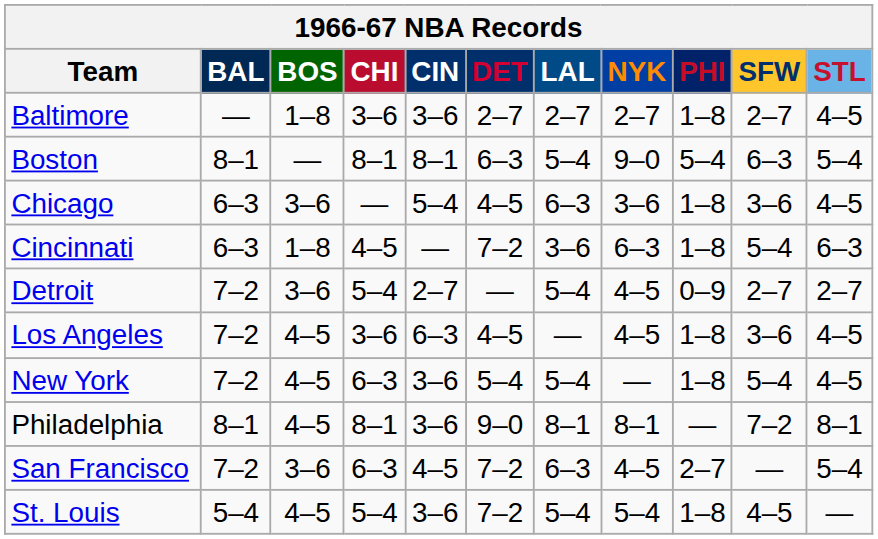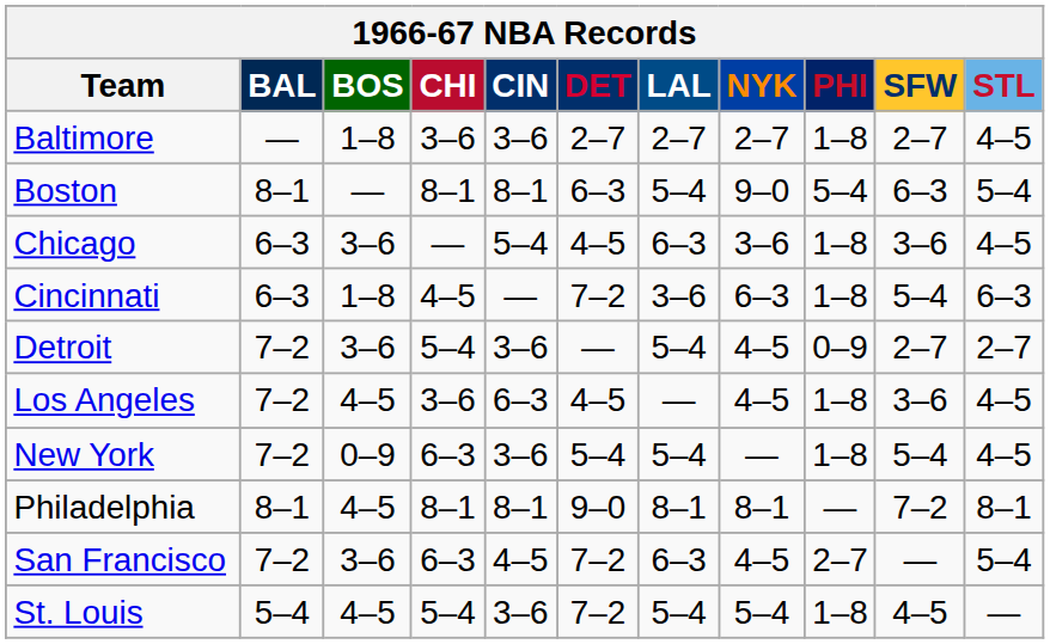 <table class="wikitable" style="font-size:95%; text-align:center;">
 <tr>
 <th colspan=11>1966-67 NBA Records</th>
 </tr>
 <tr>
 <th width=100>Team</th>
 <th style="background:#002854;color:#FFFFFF;width=35">BAL</th>
 <th style="background:#006400;color:#FFFFFF;width=35">BOS</th>
 <th style="background:#BA0C2F;color:#FFFFFF;width=35">CHI</th>
 <th style="background:#012F6B;color:#FFFFFF;width=35">CIN</th>
 <th style="background:#012F6B;color:#D40032;width=35">DET</th>
 <th style="background:#004B87;color:#FFFFFF;width=35">LAL</th>
 <th style="background:#003EA4;color:#FF8C00;width=35">NYK</th>
 <th style="background:#012268;color:#C60D28;width=35">PHI</th>
 <th style="background:#FFC62C;color:#012F6B;width=35">SFW</th>
 <th style="background:#69B3E6;color:#C70F2E;width=35">STL</th>
 </tr>
 <tr>
 <td style="text-align:left;"><a href='#'>Baltimore</a></td>
 <td>—</td>
 <td>1–8</td>
 <td>3–6</td>
 <td>3–6</td>
 <td>2–7</td>
 <td>2–7</td>
 <td>2–7</td>
 <td>1–8</td>
 <td>2–7</td>
 <td>4–5</td>
 </tr>
 <tr>
 <td style="text-align:left;"><a href='#'>Boston</a></td>
 <td>8–1</td>
 <td>—</td>
 <td>8–1</td>
 <td>8–1</td>
 <td>6–3</td>
 <td>5–4</td>
 <td>9–0</td>
 <td>5–4</td>
 <td>6–3</td>
 <td>5–4</td>
 </tr>
 <tr>
 <td style="text-align:left;"><a href='#'>Chicago</a></td>
 <td>6–3</td>
 <td>3–6</td>
 <td>—</td>
 <td>5–4</td>
 <td>4–5</td>
 <td>6–3</td>
 <td>3–6</td>
 <td>1–8</td>
 <td>3–6</td>
 <td>4–5</td>
 </tr>
 <tr>
 <td style="text-align:left;"><a href='#'>Cincinnati</a></td>
 <td>6–3</td>
 <td>1–8</td>
 <td>4–5</td>
 <td>—</td>
 <td>7–2</td>
 <td>3–6</td>
 <td>6–3</td>
 <td>1–8</td>
 <td>5–4</td>
 <td>6–3</td>
 </tr>
 <tr>
 <td style="text-align:left;"><a href='#'>Detroit</a></td>
 <td>7–2</td>
 <td>3–6</td>
 <td>5–4</td>
-<td>2–7</td>
+<td>3–6</td>
 <td>—</td>
 <td>5–4</td>
 <td>4–5</td>
 <td>0–9</td>
 <td>2–7</td>
 <td>2–7</td>
 </tr>
 <tr>
 <td style="text-align:left;"><a href='#'>Los Angeles</a></td>
 <td>7–2</td>
 <td>4–5</td>
 <td>3–6</td>
 <td>6–3</td>
 <td>4–5</td>
 <td>—</td>
 <td>4–5</td>
 <td>1–8</td>
 <td>3–6</td>
 <td>4–5</td>
 </tr>
 <tr>
 <td style="text-align:left;"><a href='#'>New York</a></td>
 <td>7–2</td>
-<td>4–5</td>
+<td>0–9</td>
 <td>6–3</td>
 <td>3–6</td>
 <td>5–4</td>
 <td>5–4</td>
 <td>—</td>
 <td>1–8</td>
 <td>5–4</td>
 <td>4–5</td>
 </tr>
 <tr>
 <td style="text-align:left;">Philadelphia</td>
 <td>8–1</td>
 <td>4–5</td>
 <td>8–1</td>
-<td>3–6</td>
+<td>8–1</td>
 <td>9–0</td>
 <td>8–1</td>
 <td>8–1</td>
 <td>—</td>
 <td>7–2</td>
 <td>8–1</td>
 </tr>
 <tr>
 <td style="text-align:left;"><a href='#'>San Francisco</a></td>
 <td>7–2</td>
 <td>3–6</td>
 <td>6–3</td>
 <td>4–5</td>
 <td>7–2</td>
 <td>6–3</td>
 <td>4–5</td>
 <td>2–7</td>
 <td>—</td>
 <td>5–4</td>
 </tr>
 <tr>
 <td style="text-align:left;"><a href='#'>St. Louis</a></td>
 <td>5–4</td>
 <td>4–5</td>
 <td>5–4</td>
 <td>3–6</td>
 <td>7–2</td>
 <td>5–4</td>
 <td>5–4</td>
 <td>1–8</td>
 <td>4–5</td>
 <td>—</td>
 </tr>
 </table>
